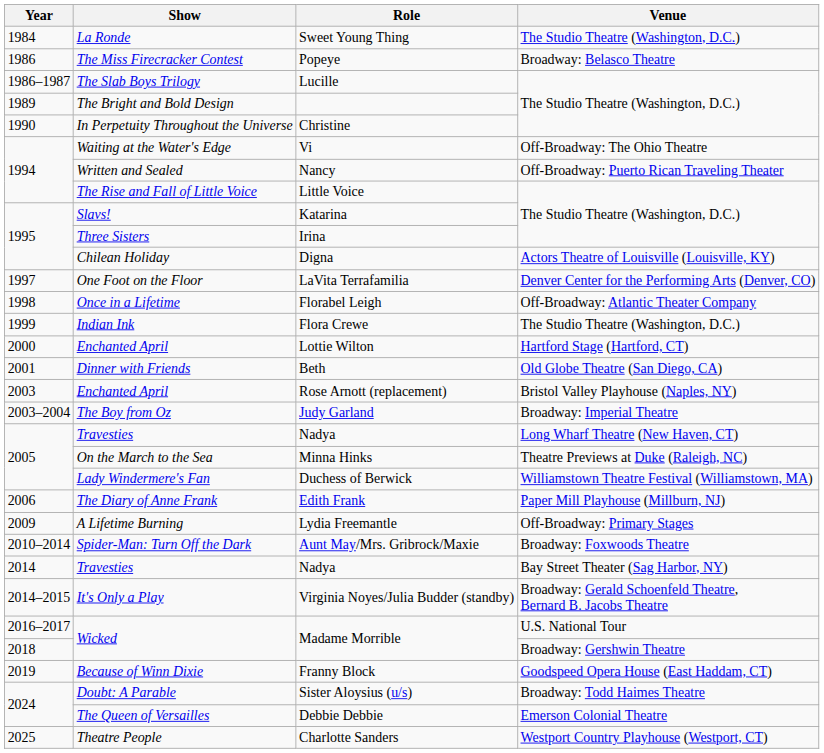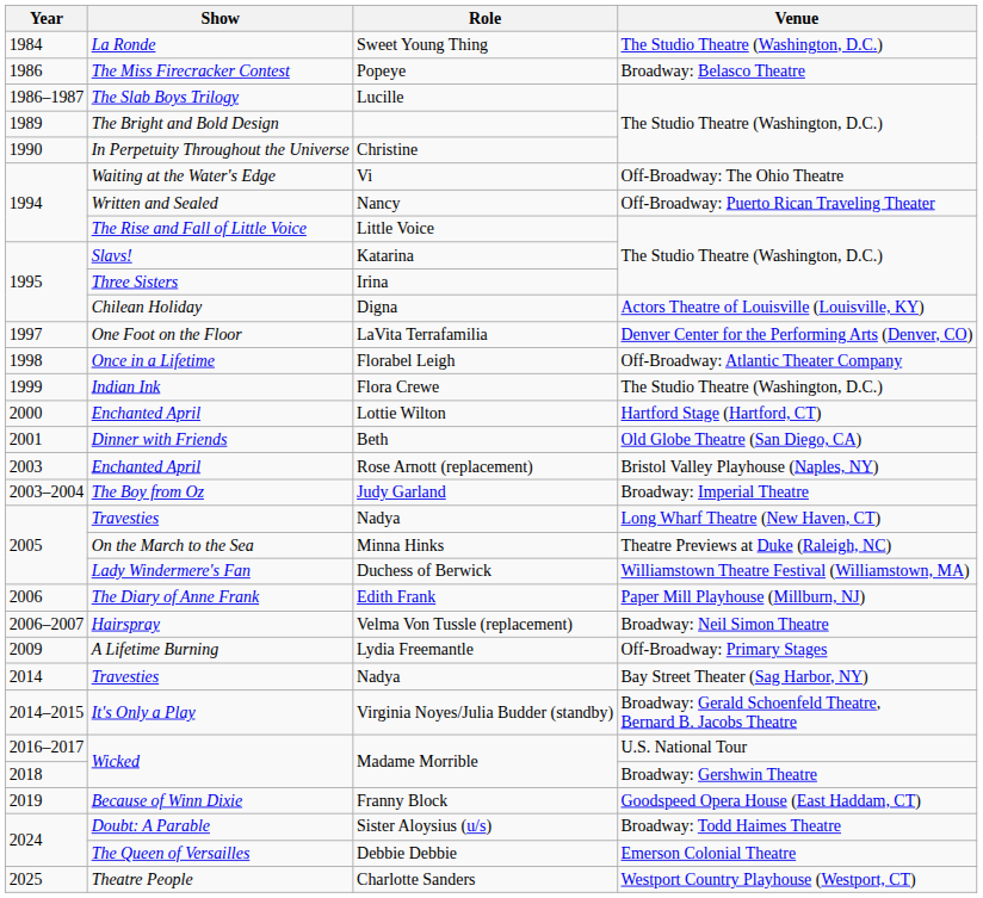 <table class="wikitable sortable">
 <tr>
 <th>Year</th>
 <th>Show</th>
 <th class="unsortable">Role</th>
 <th>Venue</th>
 </tr>
 <tr>
 <td>1984</td>
 <td><em><a href='#'>La Ronde</a></em></td>
 <td>Sweet Young Thing</td>
 <td><a href='#'>The Studio Theatre</a> (<a href='#'>Washington, D.C.</a>)</td>
 </tr>
 <tr>
 <td>1986</td>
 <td><em><a href='#'>The Miss Firecracker Contest</a></em></td>
 <td>Popeye</td>
 <td>Broadway: <a href='#'>Belasco Theatre</a></td>
 </tr>
 <tr>
 <td>1986–1987</td>
 <td><em><a href='#'>The Slab Boys Trilogy</a></em></td>
 <td>Lucille</td>
 <td rowspan="3">The Studio Theatre (Washington, D.C.)</td>
 </tr>
 <tr>
 <td>1989</td>
 <td><em>The Bright and Bold Design</em></td>
 <td></td>
 </tr>
 <tr>
 <td>1990</td>
 <td><em>In Perpetuity Throughout the Universe</em></td>
 <td>Christine</td>
 </tr>
 <tr>
 <td rowspan="3">1994</td>
 <td><em>Waiting at the Water's Edge</em></td>
 <td>Vi</td>
 <td>Off-Broadway: The Ohio Theatre</td>
 </tr>
 <tr>
 <td><em>Written and Sealed</em></td>
 <td>Nancy</td>
 <td>Off-Broadway: <a href='#'>Puerto Rican Traveling Theater</a></td>
 </tr>
 <tr>
 <td><em><a href='#'>The Rise and Fall of Little Voice</a></em></td>
 <td>Little Voice</td>
 <td rowspan="3">The Studio Theatre (Washington, D.C.)</td>
 </tr>
 <tr>
 <td rowspan="3">1995</td>
 <td><em><a href='#'>Slavs!</a></em></td>
 <td>Katarina</td>
 </tr>
 <tr>
 <td><em><a href='#'>Three Sisters</a></em></td>
 <td>Irina</td>
 </tr>
 <tr>
 <td><em>Chilean Holiday</em></td>
 <td>Digna</td>
 <td><a href='#'>Actors Theatre of Louisville</a> (<a href='#'>Louisville, KY</a>)</td>
 </tr>
 <tr>
 <td>1997</td>
 <td><em>One Foot on the Floor</em></td>
 <td>LaVita Terrafamilia</td>
 <td><a href='#'>Denver Center for the Performing Arts</a> (<a href='#'>Denver, CO</a>)</td>
 </tr>
 <tr>
 <td>1998</td>
 <td><em><a href='#'>Once in a Lifetime</a></em></td>
 <td>Florabel Leigh</td>
 <td>Off-Broadway: <a href='#'>Atlantic Theater Company</a></td>
 </tr>
 <tr>
 <td>1999</td>
 <td><em><a href='#'>Indian Ink</a></em></td>
 <td>Flora Crewe</td>
 <td>The Studio Theatre (Washington, D.C.)</td>
 </tr>
 <tr>
 <td>2000</td>
 <td><em><a href='#'>Enchanted April</a></em></td>
 <td>Lottie Wilton</td>
 <td><a href='#'>Hartford Stage</a> (<a href='#'>Hartford, CT</a>)</td>
 </tr>
 <tr>
 <td>2001</td>
 <td><em><a href='#'>Dinner with Friends</a></em></td>
 <td>Beth</td>
 <td><a href='#'>Old Globe Theatre</a> (<a href='#'>San Diego, CA</a>)</td>
 </tr>
 <tr>
 <td>2003</td>
 <td><em><a href='#'>Enchanted April</a></em></td>
 <td>Rose Arnott (replacement)</td>
 <td>Bristol Valley Playhouse (<a href='#'>Naples, NY</a>)</td>
 </tr>
 <tr>
 <td>2003–2004</td>
 <td><em><a href='#'>The Boy from Oz</a></em></td>
 <td><a href='#'>Judy Garland</a></td>
 <td>Broadway: <a href='#'>Imperial Theatre</a></td>
 </tr>
 <tr>
 <td rowspan="3">2005</td>
 <td><em><a href='#'>Travesties</a></em></td>
 <td>Nadya</td>
 <td><a href='#'>Long Wharf Theatre</a> (<a href='#'>New Haven, CT</a>)</td>
 </tr>
 <tr>
 <td><em>On the March to the Sea</em></td>
 <td>Minna Hinks</td>
 <td>Theatre Previews at <a href='#'>Duke</a> (<a href='#'>Raleigh, NC</a>)</td>
 </tr>
 <tr>
 <td><em><a href='#'>Lady Windermere's Fan</a></em></td>
 <td>Duchess of Berwick</td>
 <td><a href='#'>Williamstown Theatre Festival</a> (<a href='#'>Williamstown, MA</a>)</td>
 </tr>
 <tr>
 <td>2006</td>
 <td><em><a href='#'>The Diary of Anne Frank</a></em></td>
 <td><a href='#'>Edith Frank</a></td>
 <td><a href='#'>Paper Mill Playhouse</a> (<a href='#'>Millburn, NJ</a>)</td>
 </tr>
 <tr>
+<td>2006–2007</td>
+<td><em><a href='#'>Hairspray</a></em></td>
+<td>Velma Von Tussle (replacement)</td>
+<td>Broadway: <a href='#'>Neil Simon Theatre</a></td>
+</tr>
+<tr>
 <td>2009</td>
 <td><em>A Lifetime Burning</em></td>
 <td>Lydia Freemantle</td>
 <td>Off-Broadway: <a href='#'>Primary Stages</a></td>
-</tr>
-<tr>
-<td>2010–2014</td>
-<td><em><a href='#'>Spider-Man: Turn Off the Dark</a></em></td>
-<td><a href='#'>Aunt May</a>/Mrs. Gribrock/Maxie</td>
-<td>Broadway: <a href='#'>Foxwoods Theatre</a></td>
 </tr>
 <tr>
 <td>2014</td>
 <td><em><a href='#'>Travesties</a></em></td>
 <td>Nadya</td>
 <td>Bay Street Theater (<a href='#'>Sag Harbor, NY</a>)</td>
 </tr>
 <tr>
 <td>2014–2015</td>
 <td><em><a href='#'>It's Only a Play</a></em></td>
 <td>Virginia Noyes/Julia Budder (standby)</td>
 <td>Broadway: <a href='#'>Gerald Schoenfeld Theatre</a>,<br><a href='#'>Bernard B. Jacobs Theatre</a></td>
 </tr>
 <tr>
 <td>2016–2017</td>
 <td rowspan="2"><em><a href='#'>Wicked</a></em></td>
 <td rowspan="2">Madame Morrible</td>
 <td>U.S. National Tour</td>
 </tr>
 <tr>
 <td>2018</td>
 <td>Broadway: <a href='#'>Gershwin Theatre</a></td>
 </tr>
 <tr>
 <td>2019</td>
 <td><em><a href='#'>Because of Winn Dixie</a></em></td>
 <td>Franny Block</td>
 <td><a href='#'>Goodspeed Opera House</a> (<a href='#'>East Haddam, CT</a>)</td>
 </tr>
 <tr>
 <td rowspan="2">2024</td>
 <td><em><a href='#'>Doubt: A Parable</a></em></td>
 <td>Sister Aloysius (<a href='#'>u/s</a>)</td>
 <td>Broadway: <a href='#'>Todd Haimes Theatre</a></td>
 </tr>
 <tr>
 <td><em><a href='#'>The Queen of Versailles</a></em></td>
 <td>Debbie Debbie</td>
 <td><a href='#'>Emerson Colonial Theatre</a></td>
 </tr>
 <tr>
 <td>2025</td>
 <td><em>Theatre People</em></td>
 <td>Charlotte Sanders</td>
 <td><a href='#'>Westport Country Playhouse</a> (<a href='#'>Westport, CT</a>)</td>
 </tr>
 </table>
